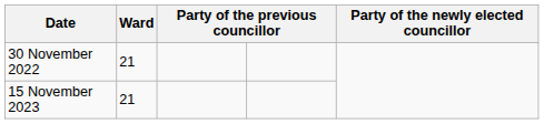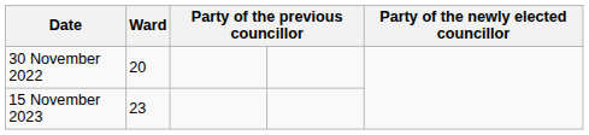 <table class="wikitable">
 <tr>
 <th>Date</th>
 <th>Ward</th>
 <th colspan=2>Party of the previous councillor</th>
 <th colspan=2>Party of the newly elected councillor</th>
 </tr>
 <tr>
 <td>30 November 2022</td>
-<td>21</td>
+<td>20</td>
 <td></td>
 <td></td>
 </tr>
 <tr>
 <td>15 November 2023</td>
-<td>21</td>
+<td>23</td>
 <td></td>
 <td></td>
 </tr>
 </table>
